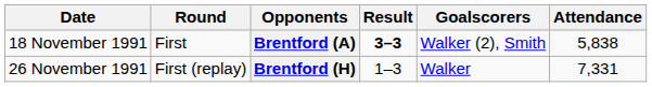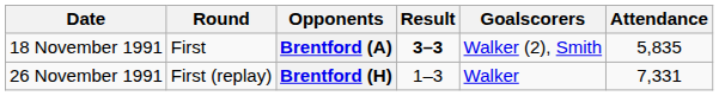 <table class="wikitable plainrowheaders sortable">
 <tr>
 <th scope=col>Date</th>
 <th scope=col>Round</th>
 <th scope=col>Opponents</th>
 <th scope=col>Result</th>
 <th scope=col class=unsortable>Goalscorers</th>
 <th scope=col>Attendance</th>
 </tr>
 <tr>
 <td>18 November 1991</td>
 <td>First</td>
 <th scope=row><a href='#'>Brentford</a> (A)</th>
 <td align=center><strong>3–3</strong></td>
 <td><a href='#'>Walker</a> (2), <a href='#'>Smith</a></td>
-<td align=center>5,838</td>
+<td align=center>5,835</td>
 </tr>
 <tr>
 <td>26 November 1991</td>
 <td>First (replay)</td>
 <th scope=row><a href='#'>Brentford</a> (H)</th>
 <td align=center>1–3</td>
 <td><a href='#'>Walker</a></td>
 <td align=center>7,331</td>
 </tr>
 </table>
